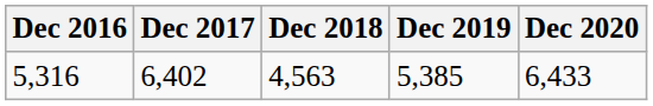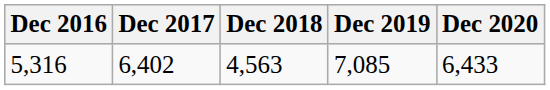 <table class="wikitable">
 <tr>
 <th>Dec 2016</th>
 <th>Dec 2017</th>
 <th>Dec 2018</th>
 <th>Dec 2019</th>
 <th>Dec 2020</th>
 </tr>
 <tr>
 <td>5,316</td>
 <td>6,402</td>
 <td>4,563</td>
-<td>5,385</td>
+<td>7,085</td>
 <td>6,433</td>
 </tr>
 </table>
